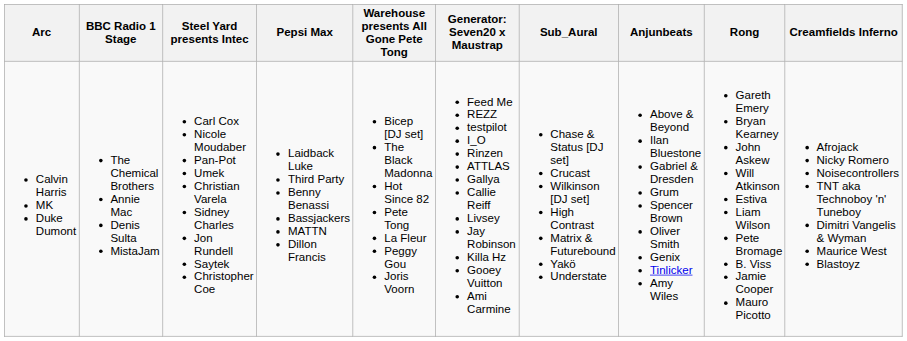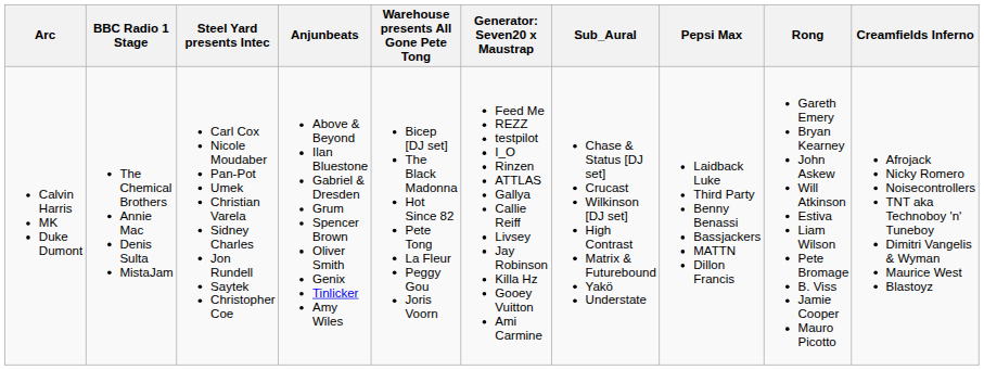 <table class="wikitable">
 <tr>
 <th>Arc</th>
 <th>BBC Radio 1 Stage</th>
 <th>Steel Yard presents Intec</th>
-<th>Pepsi Max</th>
+<th>Anjunbeats</th>
 <th>Warehouse presents All Gone Pete Tong</th>
 <th>Generator: Seven20 x Maustrap</th>
 <th>Sub_Aural</th>
-<th>Anjunbeats</th>
+<th>Pepsi Max</th>
 <th>Rong</th>
 <th>Creamfields Inferno</th>
 </tr>
 <tr>
 <td><br><ul><li>Calvin Harris</li><li>MK</li><li>Duke Dumont</li></ul></td>
 <td><br><ul><li>The Chemical Brothers</li><li>Annie Mac</li><li>Denis Sulta</li><li>MistaJam</li></ul></td>
 <td><br><ul><li>Carl Cox</li><li>Nicole Moudaber</li><li>Pan-Pot</li><li>Umek</li><li>Christian Varela</li><li>Sidney Charles</li><li>Jon Rundell</li><li>Saytek</li><li>Christopher Coe</li></ul></td>
-<td><br><ul><li>Laidback Luke</li><li>Third Party</li><li>Benny Benassi</li><li>Bassjackers</li><li>MATTN</li><li>Dillon Francis</li></ul></td>
+<td><br><ul><li>Above & Beyond</li><li>Ilan Bluestone</li><li>Gabriel & Dresden</li><li>Grum</li><li>Spencer Brown</li><li>Oliver Smith</li><li>Genix</li><li><a href='#'>Tinlicker</a></li><li>Amy Wiles</li></ul></td>
 <td><br><ul><li>Bicep [DJ set]</li><li>The Black Madonna</li><li>Hot Since 82</li><li>Pete Tong</li><li>La Fleur</li><li>Peggy Gou</li><li>Joris Voorn</li></ul></td>
 <td><br><ul><li>Feed Me</li><li>REZZ</li><li>testpilot</li><li>I_O</li><li>Rinzen</li><li>ATTLAS</li><li>Gallya</li><li>Callie Reiff</li><li>Livsey</li><li>Jay Robinson</li><li>Killa Hz</li><li>Gooey Vuitton</li><li>Ami Carmine</li></ul></td>
 <td><br><ul><li>Chase & Status [DJ set]</li><li>Crucast</li><li>Wilkinson [DJ set]</li><li>High Contrast</li><li>Matrix & Futurebound</li><li>Yakö</li><li>Understate</li></ul></td>
-<td><br><ul><li>Above & Beyond</li><li>Ilan Bluestone</li><li>Gabriel & Dresden</li><li>Grum</li><li>Spencer Brown</li><li>Oliver Smith</li><li>Genix</li><li><a href='#'>Tinlicker</a></li><li>Amy Wiles</li></ul></td>
+<td><br><ul><li>Laidback Luke</li><li>Third Party</li><li>Benny Benassi</li><li>Bassjackers</li><li>MATTN</li><li>Dillon Francis</li></ul></td>
 <td><br><ul><li>Gareth Emery</li><li>Bryan Kearney</li><li>John Askew</li><li>Will Atkinson</li><li>Estiva</li><li>Liam Wilson</li><li>Pete Bromage</li><li>B. Viss</li><li>Jamie Cooper</li><li>Mauro Picotto</li></ul></td>
 <td><br><ul><li>Afrojack</li><li>Nicky Romero</li><li>Noisecontrollers</li><li>TNT aka Technoboy 'n' Tuneboy</li><li>Dimitri Vangelis & Wyman</li><li>Maurice West</li><li>Blastoyz</li></ul></td>
 </tr>
 </table>
